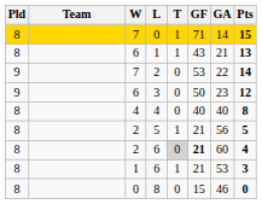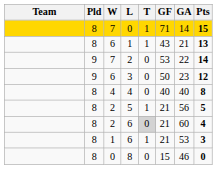 <table class="wikitable">
 <tr>
+<th bgcolor="#efefef" width="120">Team</th>
 <th bgcolor="#efefef" width="20">Pld</th>
-<th bgcolor="#efefef" width="120">Team</th>
 <th bgcolor="#efefef" width="20">W</th>
 <th bgcolor="#efefef" width="20">L</th>
 <th bgcolor="#efefef" width="20">T</th>
 <th bgcolor="#efefef" width="20">GF</th>
 <th bgcolor="#efefef" width="20">GA</th>
 <th bgcolor="#efefef" width="20">Pts</th>
 </tr>
 <tr align=center bgcolor="gold">
+<td align=left> </td>
 <td>8</td>
-<td align=left> </td>
 <td>7</td>
 <td>0</td>
 <td>1</td>
 <td>71</td>
 <td>14</td>
 <td><strong>15</strong></td>
 </tr>
 <tr align=center>
+<td align=left></td>
 <td>8</td>
-<td align=left></td>
 <td>6</td>
 <td>1</td>
 <td>1</td>
 <td>43</td>
 <td>21</td>
 <td><strong>13</strong></td>
 </tr>
 <tr align=center>
+<td align=left></td>
 <td>9</td>
-<td align=left></td>
 <td>7</td>
 <td>2</td>
 <td>0</td>
 <td>53</td>
 <td>22</td>
 <td><strong>14</strong></td>
 </tr>
 <tr align=center>
+<td align=left></td>
 <td>9</td>
-<td align=left></td>
 <td>6</td>
 <td>3</td>
 <td>0</td>
 <td>50</td>
 <td>23</td>
 <td><strong>12</strong></td>
 </tr>
 <tr align=center>
+<td align=left></td>
 <td>8</td>
-<td align=left></td>
 <td>4</td>
 <td>4</td>
 <td>0</td>
 <td>40</td>
 <td>40</td>
 <td><strong>8</strong></td>
 </tr>
 <tr align=center>
+<td align=left></td>
 <td>8</td>
-<td align=left></td>
 <td>2</td>
 <td>5</td>
 <td>1</td>
 <td>21</td>
 <td>56</td>
 <td><strong>5</strong></td>
 </tr>
 <tr align=center>
+<td align=left></td>
 <td>8</td>
-<td align=left></td>
 <td>2</td>
 <td>6</td>
 <td style="background: lightgrey;">0</td>
-<td><strong>21</strong></td>
+<td>21</td>
 <td>60</td>
 <td><strong>4</strong></td>
 </tr>
 <tr align=center>
+<td align=left></td>
 <td>8</td>
-<td align=left></td>
 <td>1</td>
 <td>6</td>
 <td>1</td>
 <td>21</td>
 <td>53</td>
 <td><strong>3</strong></td>
 </tr>
 <tr align=center>
+<td align=left></td>
 <td>8</td>
-<td align=left></td>
 <td>0</td>
 <td>8</td>
 <td>0</td>
 <td>15</td>
 <td>46</td>
 <td><strong>0</strong></td>
 </tr>
 </table>
